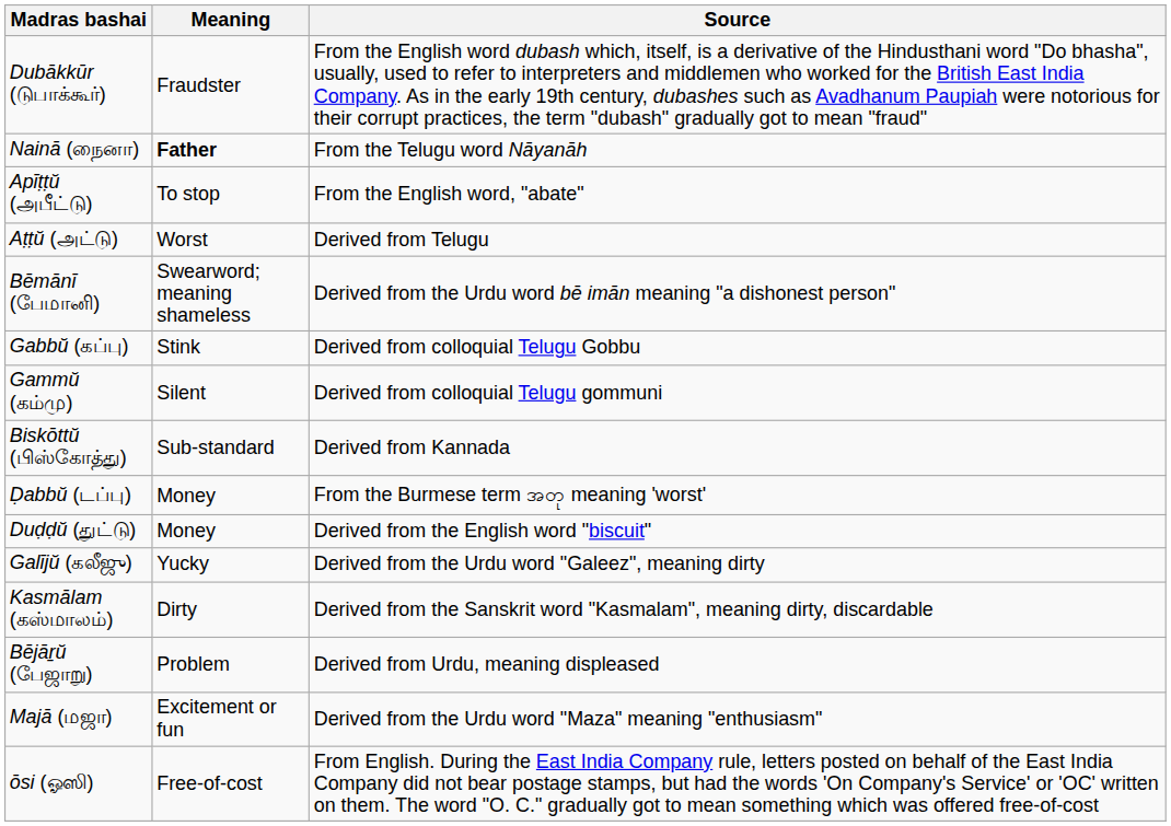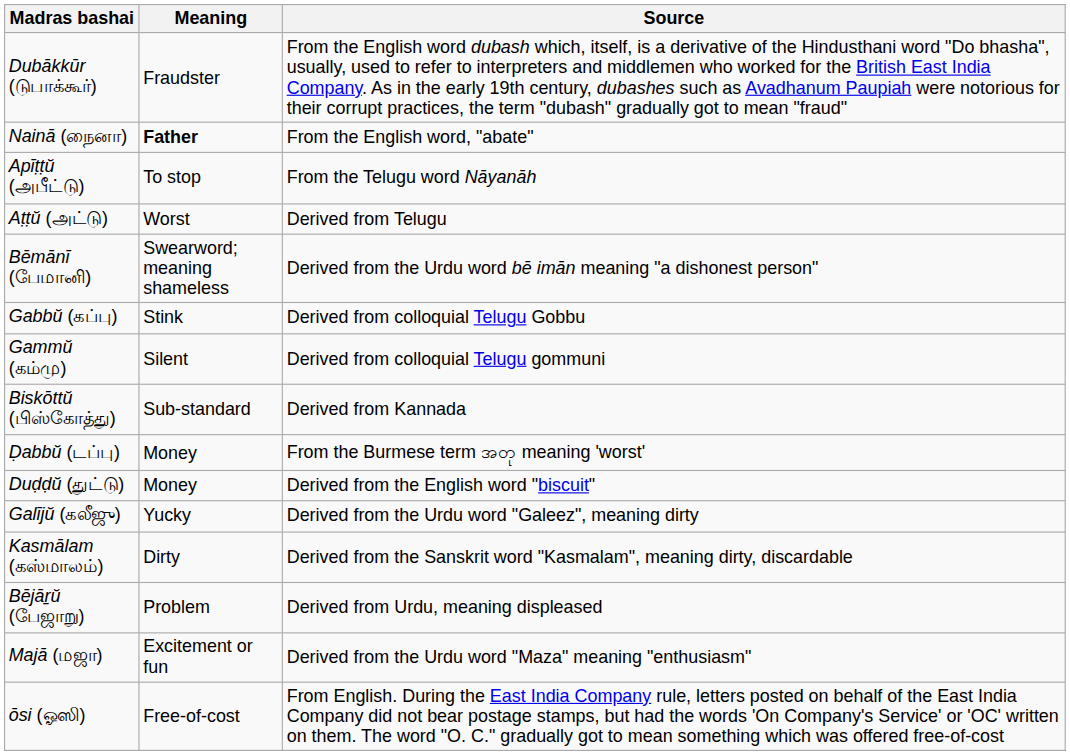 <table class="wikitable" width="75%" width="75%">
 <tr>
 <th>Madras bashai</th>
 <th>Meaning</th>
 <th>Source</th>
 </tr>
 <tr --->
 <td><em>Dubākkūr</em> (டுபாக்கூர்)</td>
 <td>Fraudster</td>
 <td>From the English word <em>dubash</em> which, itself, is a derivative of the Hindusthani word "Do bhasha", usually, used to refer to interpreters and middlemen who worked for the <a href='#'>British East India Company</a>. As in the early 19th century, <em>dubashes</em> such as <a href='#'>Avadhanum Paupiah</a> were notorious for their corrupt practices, the term "dubash" gradually got to mean "fraud"</td>
 </tr>
 <tr --->
 <td><em>Nainā</em> (நைனா)</td>
 <td><strong>Father</strong></td>
-<td>From the Telugu word <em>Nāyanāh</em></td>
+<td>From the English word, "abate"</td>
 </tr>
 <tr --->
 <td><em>Apīṭṭŭ</em> (அபீட்டு)</td>
 <td>To stop</td>
-<td>From the English word, "abate"</td>
+<td>From the Telugu word <em>Nāyanāh</em></td>
 </tr>
 <tr --->
 <td><em>Aṭṭŭ</em> (அட்டு)</td>
 <td>Worst</td>
 <td>Derived from Telugu</td>
 </tr>
 <tr --->
 <td><em>Bēmānī</em> (பேமானி)</td>
 <td>Swearword; meaning shameless</td>
 <td>Derived from the Urdu word <em>bē imān</em> meaning "a dishonest person"</td>
 </tr>
 <tr --->
 <td><em>Gabbŭ</em> (கப்பு)</td>
 <td>Stink</td>
 <td>Derived from colloquial <a href='#'>Telugu</a> Gobbu</td>
 </tr>
 <tr>
 <td><em>Gammŭ</em> (கம்மு)</td>
 <td>Silent</td>
 <td>Derived from colloquial <a href='#'>Telugu</a> gommuni</td>
 </tr>
 <tr --->
 <td><em>Biskōttŭ</em> (பிஸ்கோத்து)</td>
 <td>Sub-standard</td>
 <td>Derived from Kannada</td>
 </tr>
 <tr --->
 <td><em>Ḍabbŭ</em> (டப்பு)</td>
 <td>Money</td>
 <td>From the Burmese term အတု meaning 'worst'</td>
 </tr>
 <tr --->
 <td><em>Duḍḍŭ</em> (துட்டு)</td>
 <td>Money</td>
 <td>Derived from the English word "<a href='#'>biscuit</a>"</td>
 </tr>
 <tr --->
 <td><em>Galījŭ</em> (கலீஜு)</td>
 <td>Yucky</td>
 <td>Derived from the Urdu word "Galeez", meaning dirty</td>
 </tr>
 <tr --->
 <td><em>Kasmālam</em> (கஸ்மாலம்)</td>
 <td>Dirty</td>
 <td>Derived from the Sanskrit word "Kasmalam", meaning dirty, discardable</td>
 </tr>
 <tr --->
 <td><em>Bējāṟŭ</em> (பேஜாறு)</td>
 <td>Problem</td>
 <td>Derived from Urdu, meaning displeased</td>
 </tr>
 <tr --->
 <td><em>Majā</em> (மஜா)</td>
 <td>Excitement or fun</td>
 <td>Derived from the Urdu word "Maza" meaning "enthusiasm"</td>
 </tr>
 <tr --->
 <td><em>ōsi</em> (ஓஸி)</td>
 <td>Free-of-cost</td>
 <td>From English. During the <a href='#'>East India Company</a> rule, letters posted on behalf of the East India Company did not bear postage stamps, but had the words 'On Company's Service' or 'OC' written on them. The word "O. C." gradually got to mean something which was offered free-of-cost</td>
 </tr>
 <tr --->
 </tr>
 </table>
